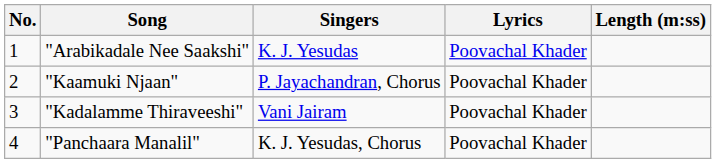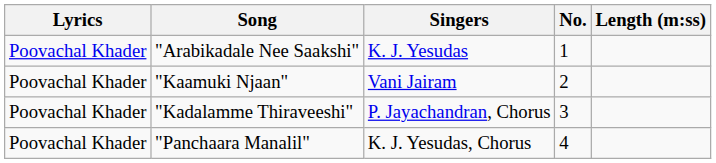 <table class="wikitable" style="font-size:95%;">
 <tr>
-<th>No.</th>
+<th>Lyrics</th>
 <th>Song</th>
 <th>Singers</th>
-<th>Lyrics</th>
+<th>No.</th>
 <th>Length (m:ss)</th>
 </tr>
 <tr>
-<td>1</td>
+<td><a href='#'>Poovachal Khader</a></td>
 <td>"Arabikadale Nee Saakshi"</td>
 <td><a href='#'>K. J. Yesudas</a></td>
-<td><a href='#'>Poovachal Khader</a></td>
+<td>1</td>
 <td></td>
 </tr>
 <tr>
+<td>Poovachal Khader</td>
+<td>"Kaamuki Njaan"</td>
+<td><a href='#'>Vani Jairam</a></td>
 <td>2</td>
-<td>"Kaamuki Njaan"</td>
-<td><a href='#'>P. Jayachandran</a>, Chorus</td>
-<td>Poovachal Khader</td>
 <td></td>
 </tr>
 <tr>
+<td>Poovachal Khader</td>
+<td>"Kadalamme Thiraveeshi"</td>
+<td><a href='#'>P. Jayachandran</a>, Chorus</td>
 <td>3</td>
-<td>"Kadalamme Thiraveeshi"</td>
-<td><a href='#'>Vani Jairam</a></td>
-<td>Poovachal Khader</td>
 <td></td>
 </tr>
 <tr>
-<td>4</td>
+<td>Poovachal Khader</td>
 <td>"Panchaara Manalil"</td>
 <td>K. J. Yesudas, Chorus</td>
-<td>Poovachal Khader</td>
+<td>4</td>
 <td></td>
 </tr>
 </table>
